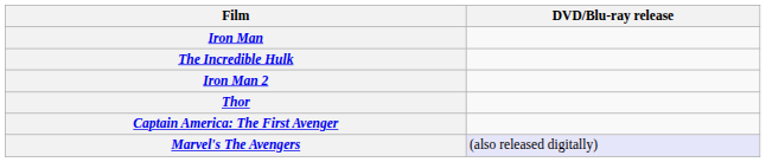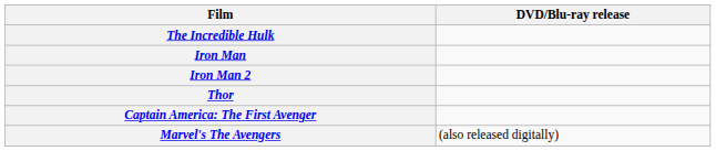 <table class="wikitable plainrowheaders" style="text-align: left; width: 70%;">
 <tr>
 <th scope="col">Film</th>
 <th scope="col">DVD/Blu-ray release</th>
 </tr>
 <tr>
-<th scope="row"><em><a href='#'>Iron Man</a></em></th>
+<th scope="row"><em><a href='#'>The Incredible Hulk</a></em></th>
 <td></td>
 </tr>
 <tr>
-<th scope="row"><em><a href='#'>The Incredible Hulk</a></em></th>
+<th scope="row"><em><a href='#'>Iron Man</a></em></th>
 <td></td>
 </tr>
 <tr>
 <th scope="row"><em><a href='#'>Iron Man 2</a></em></th>
 <td></td>
 </tr>
 <tr>
 <th scope="row"><em><a href='#'>Thor</a></em></th>
 <td></td>
 </tr>
 <tr>
 <th scope="row"><em><a href='#'>Captain America: The First Avenger</a></em></th>
 <td></td>
 </tr>
 <tr>
 <th scope="row"><em><a href='#'>Marvel's The Avengers</a></em></th>
-<td style="background: lavender;"> (also released digitally)</td>
+<td> (also released digitally)</td>
 </tr>
 </table>
